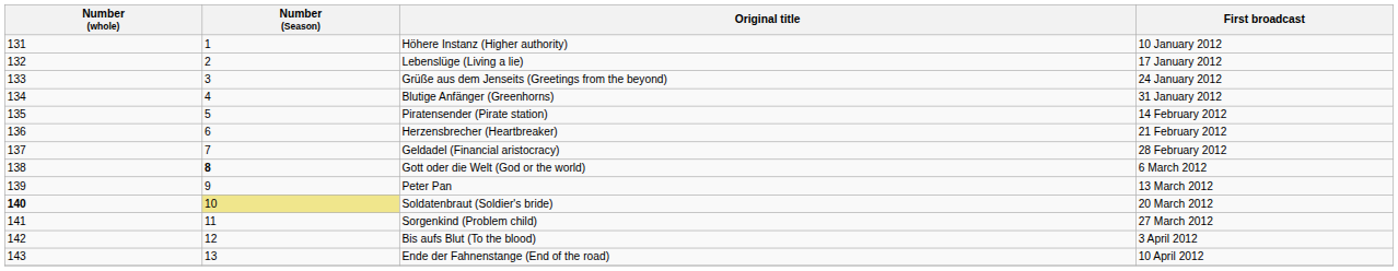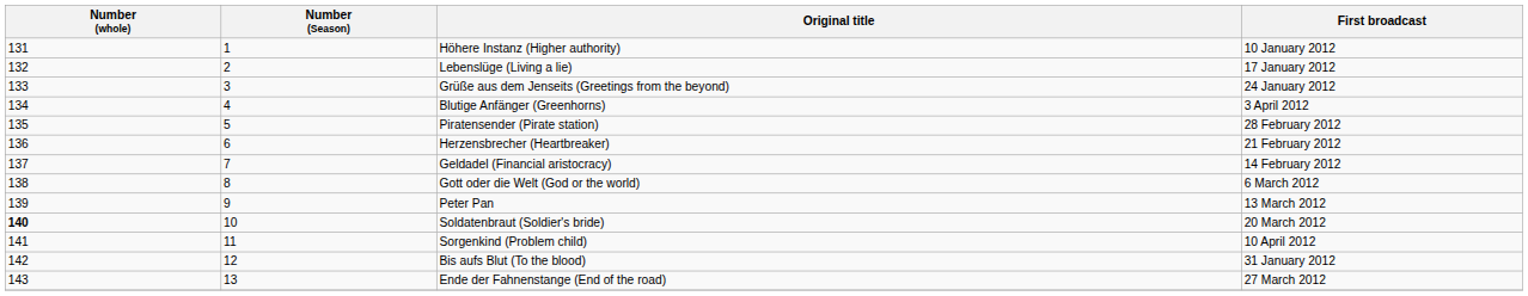 <table class="wikitable" width="100%">
 <tr>
 <th width="75"><strong>Number</strong><br> <small> (whole) </small></th>
 <th width="75"><strong>Number</strong><br> <small> (Season) </small></th>
 <th width="300">Original title</th>
 <th width="100">First broadcast</th>
 </tr>
 <tr>
 <td>131</td>
 <td>1</td>
 <td>Höhere Instanz (Higher authority)</td>
 <td>10 January 2012</td>
 </tr>
 <tr>
 <td>132</td>
 <td>2</td>
 <td>Lebenslüge (Living a lie)</td>
 <td>17 January 2012</td>
 </tr>
 <tr>
 <td>133</td>
 <td>3</td>
 <td>Grüße aus dem Jenseits (Greetings from the beyond)</td>
 <td>24 January 2012</td>
 </tr>
 <tr>
 <td>134</td>
 <td>4</td>
 <td>Blutige Anfänger (Greenhorns)</td>
-<td>31 January 2012</td>
+<td>3 April 2012</td>
 </tr>
 <tr>
 <td>135</td>
 <td>5</td>
 <td>Piratensender (Pirate station)</td>
-<td>14 February 2012</td>
+<td>28 February 2012</td>
 </tr>
 <tr>
 <td>136</td>
 <td>6</td>
 <td>Herzensbrecher (Heartbreaker)</td>
 <td>21 February 2012</td>
 </tr>
 <tr>
 <td>137</td>
 <td>7</td>
 <td>Geldadel (Financial aristocracy)</td>
-<td>28 February 2012</td>
+<td>14 February 2012</td>
 </tr>
 <tr>
 <td>138</td>
-<td><strong>8</strong></td>
+<td>8</td>
 <td>Gott oder die Welt (God or the world)</td>
 <td>6 March 2012</td>
 </tr>
 <tr>
 <td>139</td>
 <td>9</td>
 <td>Peter Pan</td>
 <td>13 March 2012</td>
 </tr>
 <tr>
 <td><strong>140</strong></td>
-<td style="background: khaki;">10</td>
+<td>10</td>
 <td>Soldatenbraut (Soldier's bride)</td>
 <td>20 March 2012</td>
 </tr>
 <tr>
 <td>141</td>
 <td>11</td>
 <td>Sorgenkind (Problem child)</td>
-<td>27 March 2012</td>
+<td>10 April 2012</td>
 </tr>
 <tr>
 <td>142</td>
 <td>12</td>
 <td>Bis aufs Blut (To the blood)</td>
-<td>3 April 2012</td>
+<td>31 January 2012</td>
 </tr>
 <tr>
 <td>143</td>
 <td>13</td>
 <td>Ende der Fahnenstange (End of the road)</td>
-<td>10 April 2012</td>
+<td>27 March 2012</td>
 </tr>
 <tr>
 </tr>
 </table>
